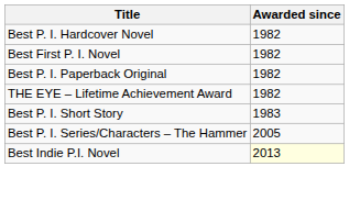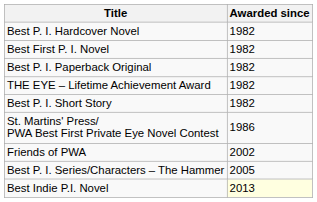 <table class="wikitable sortable">
 <tr>
 <th>Title</th>
 <th>Awarded since</th>
 </tr>
 <tr>
 <td>Best P. I. Hardcover Novel</td>
 <td>1982</td>
 </tr>
 <tr>
 <td>Best First P. I. Novel</td>
 <td>1982</td>
 </tr>
 <tr>
 <td>Best P. I. Paperback Original</td>
 <td>1982</td>
 </tr>
 <tr>
 <td>THE EYE – Lifetime Achievement Award</td>
 <td>1982</td>
 </tr>
 <tr>
 <td>Best P. I. Short Story</td>
-<td>1983</td>
+<td>1982</td>
+</tr>
+<tr>
+<td>St. Martins' Press/<br>PWA Best First Private Eye Novel Contest</td>
+<td>1986</td>
+</tr>
+<tr>
+<td>Friends of PWA</td>
+<td>2002</td>
 </tr>
 <tr>
 <td>Best P. I. Series/Characters – The Hammer</td>
 <td>2005</td>
 </tr>
 <tr>
 <td>Best Indie P.I. Novel</td>
 <td style="background: lightyellow;">2013</td>
 </tr>
 </table>
